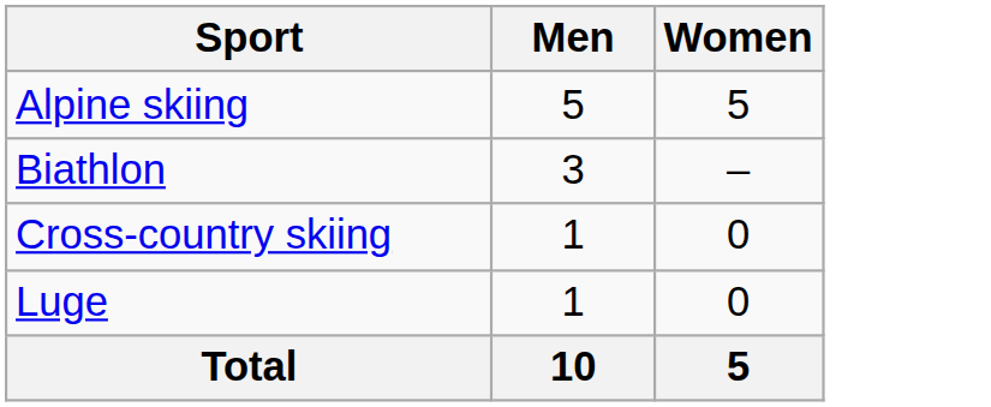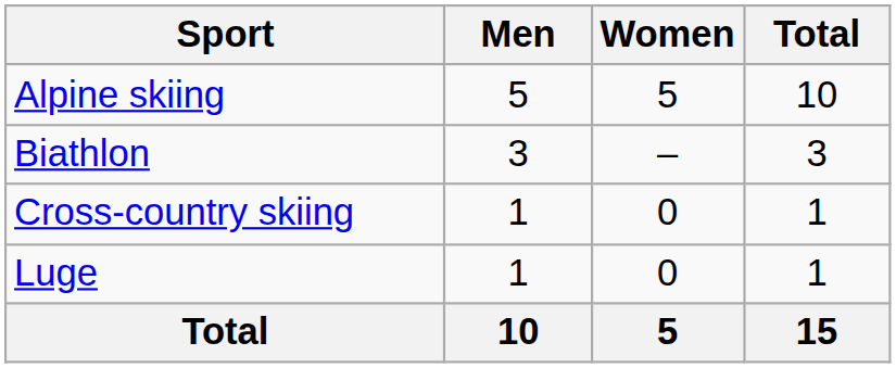 <table class="wikitable sortable" style="text-align:center;">
 <tr>
 <th width=180>Sport</th>
 <th width=55>Men</th>
 <th width=55>Women</th>
+<th width=55>Total</th>
 </tr>
 <tr>
 <td align=left><a href='#'>Alpine skiing</a></td>
 <td>5</td>
 <td>5</td>
+<td>10</td>
 </tr>
 <tr>
 <td align=left><a href='#'>Biathlon</a></td>
 <td>3</td>
 <td>–</td>
+<td>3</td>
 </tr>
 <tr>
 <td align=left><a href='#'>Cross-country skiing</a></td>
 <td>1</td>
 <td>0</td>
+<td>1</td>
 </tr>
 <tr>
 <td align=left><a href='#'>Luge</a></td>
 <td>1</td>
 <td>0</td>
+<td>1</td>
 </tr>
 <tr>
 <th>Total</th>
 <th>10</th>
 <th>5</th>
+<th>15</th>
 </tr>
 </table>
